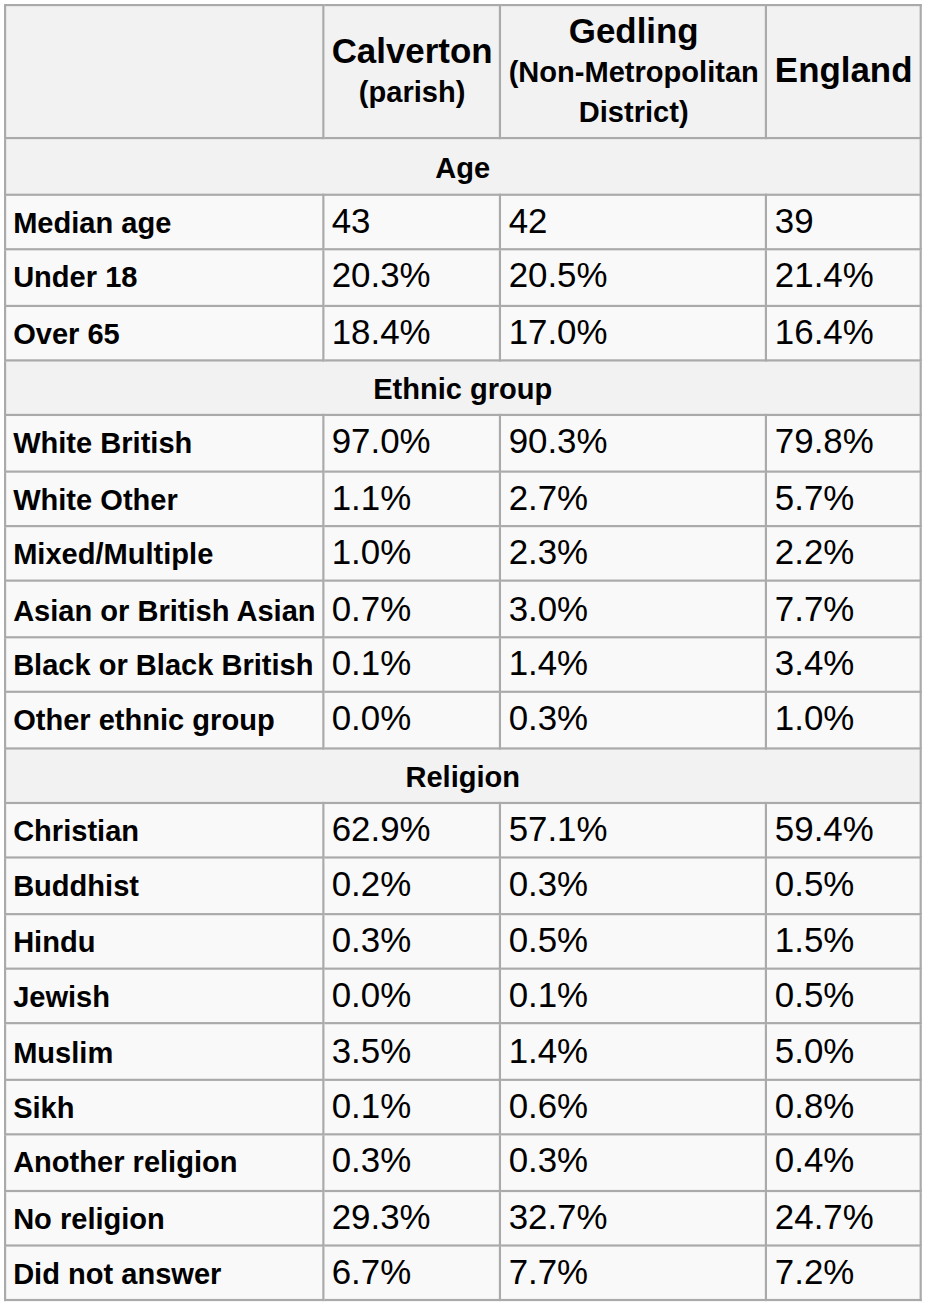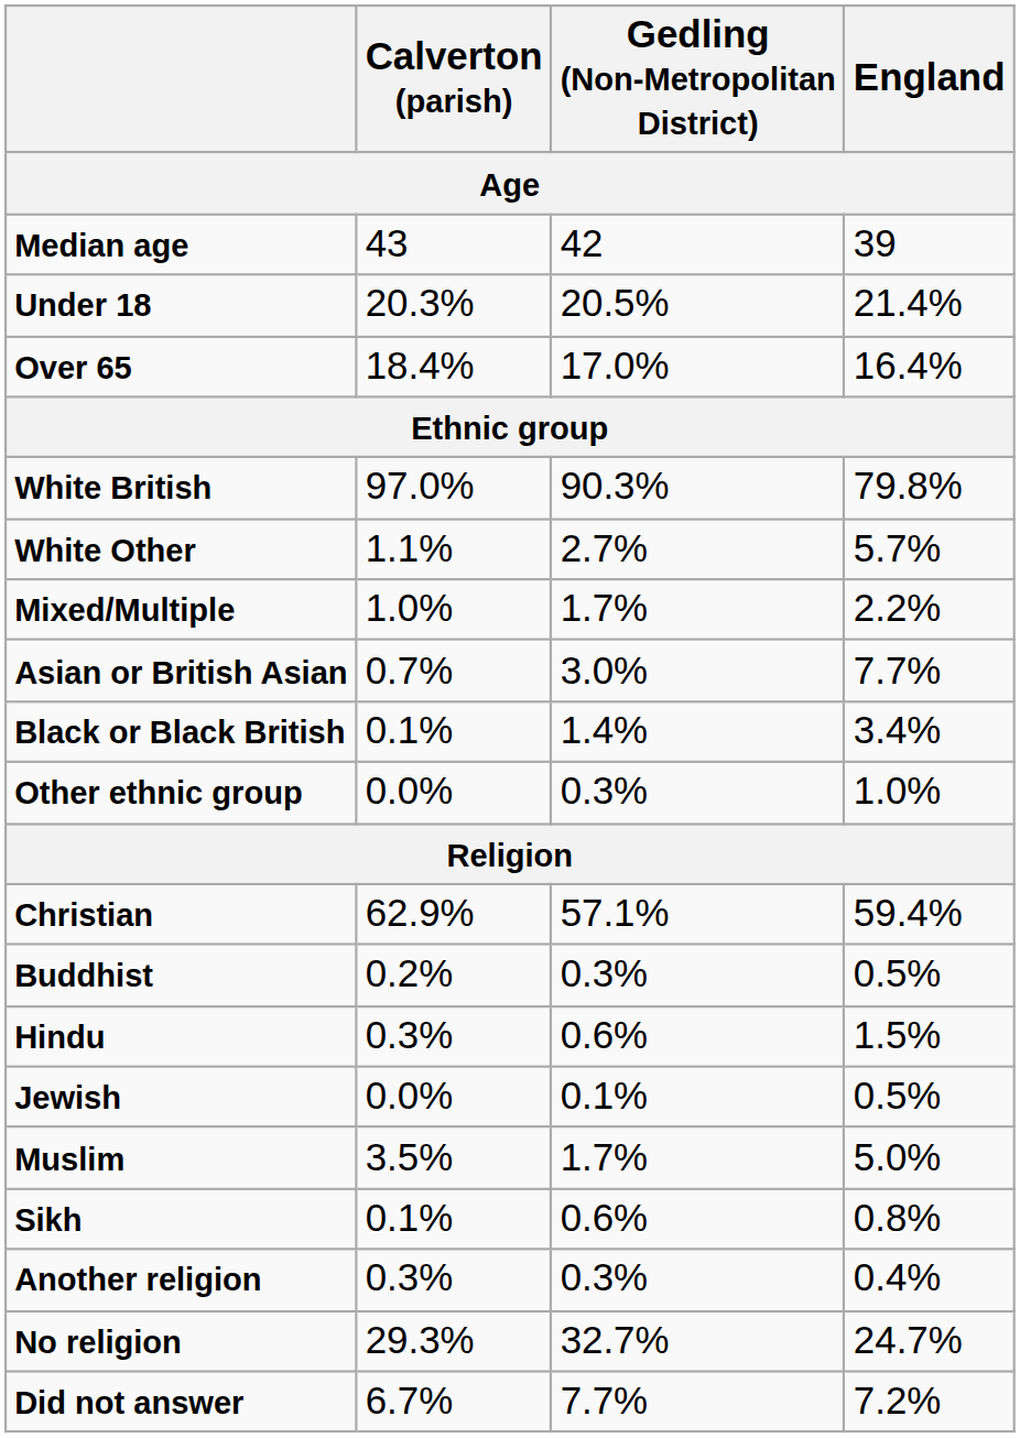 <table class="wikitable">
 <tr>
 <th></th>
 <th>Calverton <br><small>(parish)</small></th>
 <th>Gedling <br><small>(Non-Metropolitan <br>District)</small></th>
 <th>England</th>
 </tr>
 <tr>
 <th colspan="4"><small> Age</small></th>
 </tr>
 <tr>
 <td><small><strong>Median age</strong></small></td>
 <td>43</td>
 <td>42</td>
 <td>39</td>
 </tr>
 <tr>
 <td><small>   <strong>Under 18</strong></small></td>
 <td>20.3%</td>
 <td>20.5%</td>
 <td>21.4%</td>
 </tr>
 <tr>
 <td><small>  <strong>Over 65</strong></small></td>
 <td>18.4%</td>
 <td>17.0%</td>
 <td>16.4%</td>
 </tr>
 <tr>
 <th colspan="4"><small> Ethnic group</small></th>
 </tr>
 <tr>
 <td><small>   <strong>White British</strong></small></td>
 <td>97.0%</td>
 <td>90.3%</td>
 <td>79.8%</td>
 </tr>
 <tr>
 <td><small>   <strong>White Other</strong></small></td>
 <td>1.1%</td>
 <td>2.7%</td>
 <td>5.7%</td>
 </tr>
 <tr>
 <td><small>   <strong>Mixed/Multiple</strong></small></td>
 <td>1.0%</td>
-<td>2.3%</td>
+<td>1.7%</td>
 <td>2.2%</td>
 </tr>
 <tr>
 <td><small>   <strong>Asian or British Asian</strong></small></td>
 <td>0.7%</td>
 <td>3.0%</td>
 <td>7.7%</td>
 </tr>
 <tr>
 <td><small>  <strong>Black or Black British</strong></small></td>
 <td>0.1%</td>
 <td>1.4%</td>
 <td>3.4%</td>
 </tr>
 <tr>
 <td><small>  <strong>Other ethnic group</strong></small></td>
 <td>0.0%</td>
 <td>0.3%</td>
 <td>1.0%</td>
 </tr>
 <tr>
 <th colspan="4"><small> Religion</small></th>
 </tr>
 <tr>
 <td><small>  <strong>Christian</strong></small></td>
 <td>62.9%</td>
 <td>57.1%</td>
 <td>59.4%</td>
 </tr>
 <tr>
 <td><small>  <strong>Buddhist</strong></small></td>
 <td>0.2%</td>
 <td>0.3%</td>
 <td>0.5%</td>
 </tr>
 <tr>
 <td><small>  <strong>Hindu</strong></small></td>
 <td>0.3%</td>
-<td>0.5%</td>
+<td>0.6%</td>
 <td>1.5%</td>
 </tr>
 <tr>
 <td><small>  <strong>Jewish</strong></small></td>
 <td>0.0%</td>
 <td>0.1%</td>
 <td>0.5%</td>
 </tr>
 <tr>
 <td><small>   <strong>Muslim</strong></small></td>
 <td>3.5%</td>
-<td>1.4%</td>
+<td>1.7%</td>
 <td>5.0%</td>
 </tr>
 <tr>
 <td><small>   <strong>Sikh</strong></small></td>
 <td>0.1%</td>
 <td>0.6%</td>
 <td>0.8%</td>
 </tr>
 <tr>
 <td><small>  <strong>Another religion</strong></small></td>
 <td>0.3%</td>
 <td>0.3%</td>
 <td>0.4%</td>
 </tr>
 <tr>
 <td><small>   <strong>No religion</strong></small></td>
 <td>29.3%</td>
 <td>32.7%</td>
 <td>24.7%</td>
 </tr>
 <tr>
 <td><small>   <strong>Did not answer</strong></small></td>
 <td>6.7%</td>
 <td>7.7%</td>
 <td>7.2%</td>
 </tr>
 </table>
